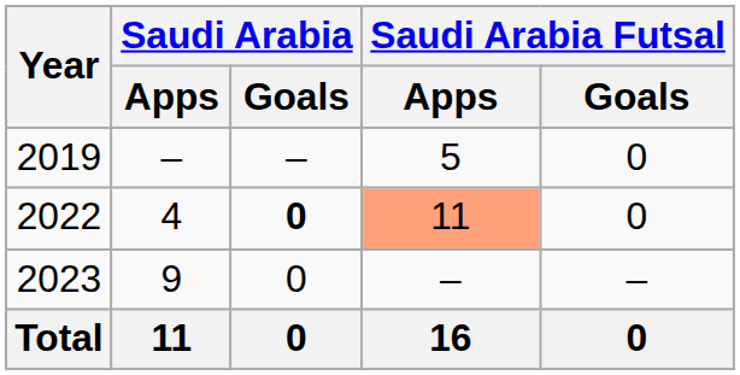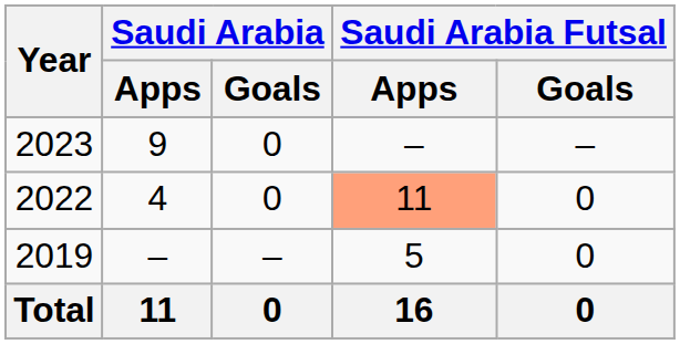 <table class="wikitable" style="text-align:center">
 <tr>
 <th rowspan=2>Year</th>
 <th colspan=2><a href='#'>Saudi Arabia</a></th>
 <th colspan=2><a href='#'>Saudi Arabia Futsal</a></th>
 </tr>
 <tr>
 <th>Apps</th>
 <th>Goals</th>
 <th>Apps</th>
 <th>Goals</th>
 </tr>
 <tr>
+<td>2023</td>
+<td>9</td>
+<td>0</td>
+<td>–</td>
+<td>–</td>
+</tr>
+<tr>
+<td>2022</td>
+<td>4</td>
+<td>0</td>
+<td style="background: lightsalmon;">11</td>
+<td>0</td>
+</tr>
+<tr>
 <td>2019</td>
 <td>–</td>
 <td>–</td>
 <td>5</td>
 <td>0</td>
-</tr>
-<tr>
-<td>2022</td>
-<td>4</td>
-<td><strong>0</strong></td>
-<td style="background: lightsalmon;">11</td>
-<td>0</td>
-</tr>
-<tr>
-<td>2023</td>
-<td>9</td>
-<td>0</td>
-<td>–</td>
-<td>–</td>
 </tr>
 <tr>
 <th>Total</th>
 <th>11</th>
 <th>0</th>
 <th>16</th>
 <th>0</th>
 </tr>
 </table>
